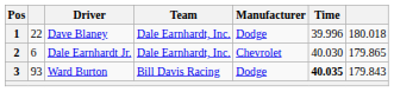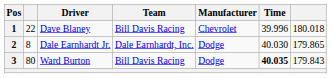 <table class="wikitable" style="font-size:95%">
 <tr>
 <th>Pos</th>
 <th></th>
 <th>Driver</th>
 <th>Team</th>
 <th>Manufacturer</th>
 <th>Time</th>
 <th></th>
 </tr>
 <tr>
 <th>1</th>
 <td>22</td>
 <td><a href='#'>Dave Blaney</a></td>
-<td><a href='#'>Dale Earnhardt, Inc.</a></td>
-<td><a href='#'>Dodge</a></td>
+<td><a href='#'>Bill Davis Racing</a></td>
+<td><a href='#'>Chevrolet</a></td>
 <td>39.996</td>
 <td>180.018</td>
 </tr>
 <tr>
 <th>2</th>
-<td>6</td>
+<td>8</td>
 <td><a href='#'>Dale Earnhardt Jr.</a></td>
 <td><a href='#'>Dale Earnhardt, Inc.</a></td>
-<td><a href='#'>Chevrolet</a></td>
+<td><a href='#'>Dodge</a></td>
 <td>40.030</td>
 <td>179.865</td>
 </tr>
 <tr>
 <th>3</th>
-<td>93</td>
+<td>80</td>
 <td><a href='#'>Ward Burton</a></td>
 <td><a href='#'>Bill Davis Racing</a></td>
 <td><a href='#'>Dodge</a></td>
 <td><strong>40.035</strong></td>
 <td>179.843</td>
 </tr>
 <tr>
 <th colspan="7"></th>
 </tr>
 </table>
